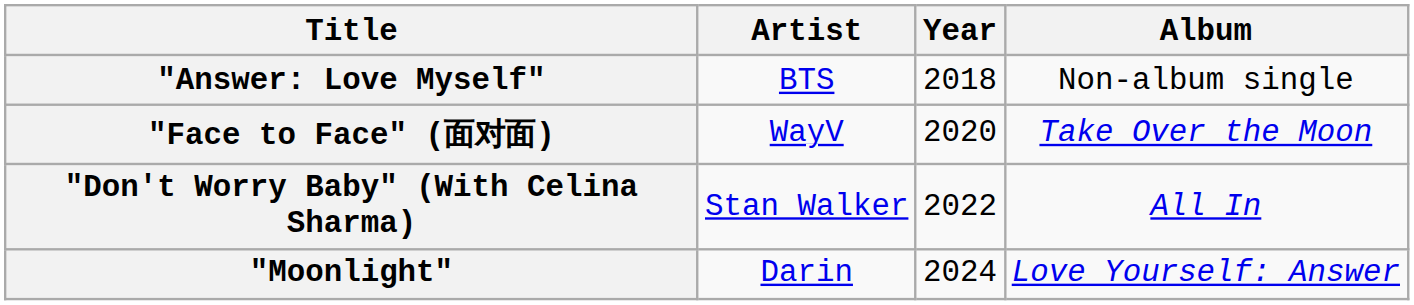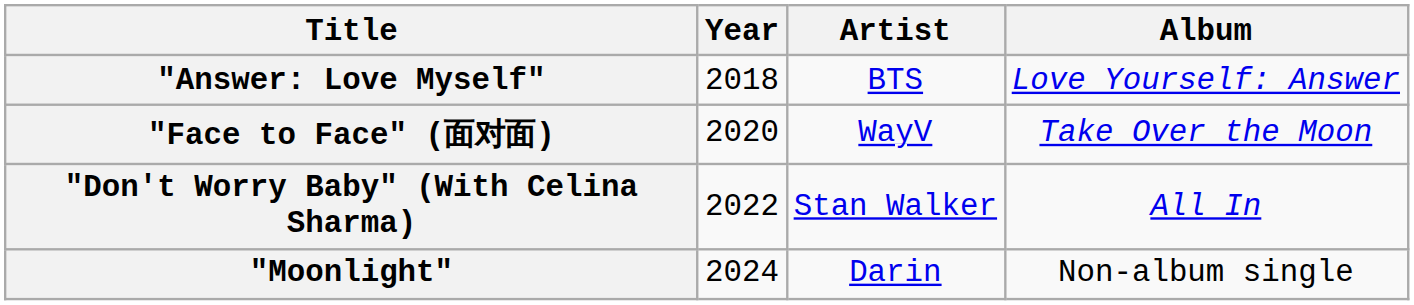 <table class="wikitable plainrowheaders" style="text-align:center;">
 <tr>
 <th scope="col" style="width:22em;">Title</th>
+<th scope="col">Year</th>
 <th scope="col">Artist</th>
-<th scope="col">Year</th>
 <th scope="col">Album</th>
 </tr>
 <tr>
 <th scope="row">"Answer: Love Myself"</th>
+<td>2018</td>
 <td><a href='#'>BTS</a></td>
-<td>2018</td>
-<td>Non-album single</td>
+<td><em><a href='#'>Love Yourself: Answer</a></em></td>
 </tr>
 <tr>
 <th scope="row">"Face to Face" (面对面)</th>
+<td>2020</td>
 <td><a href='#'>WayV</a></td>
-<td>2020</td>
 <td><em><a href='#'>Take Over the Moon</a></em></td>
 </tr>
 <tr>
 <th scope="row">"Don't Worry Baby" (With Celina Sharma)</th>
+<td>2022</td>
 <td><a href='#'>Stan Walker</a></td>
-<td>2022</td>
 <td><em><a href='#'>All In</a></em></td>
 </tr>
 <tr>
 <th scope="row">"Moonlight"</th>
+<td>2024</td>
 <td><a href='#'>Darin</a></td>
-<td>2024</td>
-<td><em><a href='#'>Love Yourself: Answer</a></em></td>
+<td>Non-album single</td>
 </tr>
 </table>
